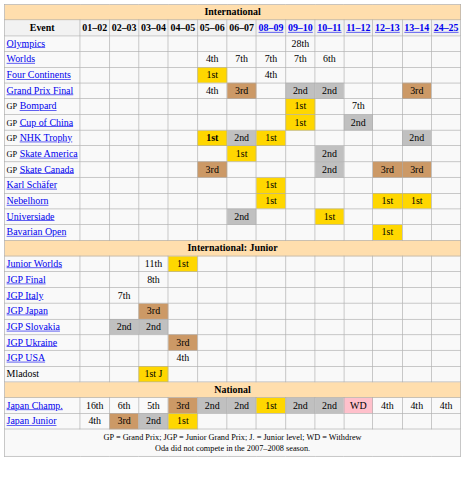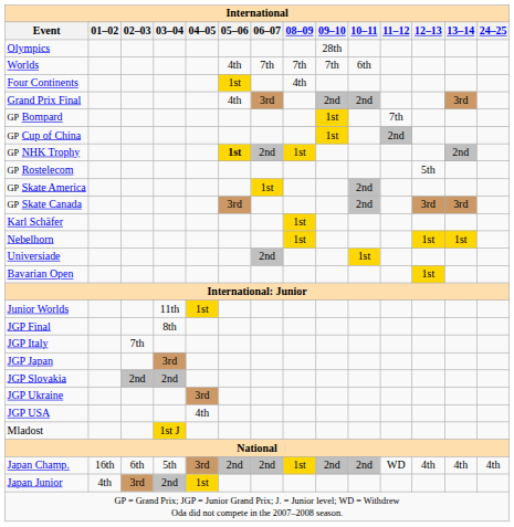 <table class="wikitable" style="text-align:center">
 <tr>
 <th colspan="14" style="background-color: #ffdead; " align="center"><strong>International</strong></th>
 </tr>
 <tr>
 <th>Event</th>
 <th>01–02</th>
 <th>02–03</th>
 <th>03–04</th>
 <th>04–05</th>
 <th>05–06</th>
 <th>06–07</th>
 <th><a href='#'>08–09</a></th>
 <th><a href='#'>09–10</a></th>
 <th><a href='#'>10–11</a></th>
 <th><a href='#'>11–12</a></th>
 <th><a href='#'>12–13</a></th>
 <th><a href='#'>13–14</a></th>
 <th><a href='#'>24–25</a></th>
 </tr>
 <tr>
 <td align="left"><a href='#'>Olympics</a></td>
 <td></td>
 <td></td>
 <td></td>
 <td></td>
 <td></td>
 <td></td>
 <td></td>
 <td>28th</td>
 <td></td>
 <td></td>
 <td></td>
 <td></td>
 <td></td>
 </tr>
 <tr>
 <td align="left"><a href='#'>Worlds</a></td>
 <td></td>
 <td></td>
 <td></td>
 <td></td>
 <td>4th</td>
 <td>7th</td>
 <td>7th</td>
 <td>7th</td>
 <td>6th</td>
 <td></td>
 <td></td>
 <td></td>
 <td></td>
 </tr>
 <tr>
 <td align="left"><a href='#'>Four Continents</a></td>
 <td></td>
 <td></td>
 <td></td>
 <td></td>
 <td bgcolor="gold">1st</td>
 <td></td>
 <td>4th</td>
 <td></td>
 <td></td>
 <td></td>
 <td></td>
 <td></td>
 <td></td>
 </tr>
 <tr>
 <td align="left"><a href='#'>Grand Prix Final</a></td>
 <td></td>
 <td></td>
 <td></td>
 <td></td>
 <td>4th</td>
 <td bgcolor="cc9966">3rd</td>
 <td></td>
 <td bgcolor="silver">2nd</td>
 <td bgcolor="silver">2nd</td>
 <td></td>
 <td></td>
 <td bgcolor="cc9966">3rd</td>
 <td></td>
 </tr>
 <tr>
 <td align="left"><small>GP</small> <a href='#'>Bompard</a></td>
 <td></td>
 <td></td>
 <td></td>
 <td></td>
 <td></td>
 <td></td>
 <td></td>
 <td bgcolor="gold">1st</td>
 <td></td>
 <td>7th</td>
 <td></td>
 <td></td>
 <td></td>
 </tr>
 <tr>
 <td align="left"><small>GP</small> <a href='#'>Cup of China</a></td>
 <td></td>
 <td></td>
 <td></td>
 <td></td>
 <td></td>
 <td></td>
 <td></td>
 <td bgcolor="gold">1st</td>
 <td></td>
 <td bgcolor="silver">2nd</td>
 <td></td>
 <td></td>
 <td></td>
 </tr>
 <tr>
 <td align="left"><small>GP</small> <a href='#'>NHK Trophy</a></td>
 <td></td>
 <td></td>
 <td></td>
 <td></td>
 <td bgcolor="gold"><strong>1st</strong></td>
 <td bgcolor="silver">2nd</td>
 <td bgcolor="gold">1st</td>
 <td></td>
 <td></td>
 <td></td>
 <td></td>
 <td bgcolor="silver">2nd</td>
+<td></td>
+</tr>
+<tr>
+<td align="left"><small>GP</small> <a href='#'>Rostelecom</a></td>
+<td></td>
+<td></td>
+<td></td>
+<td></td>
+<td></td>
+<td></td>
+<td></td>
+<td></td>
+<td></td>
+<td></td>
+<td>5th</td>
+<td></td>
 <td></td>
 </tr>
 <tr>
 <td align="left"><small>GP</small> <a href='#'>Skate America</a></td>
 <td></td>
 <td></td>
 <td></td>
 <td></td>
 <td></td>
 <td bgcolor="gold">1st</td>
 <td></td>
 <td></td>
 <td bgcolor="silver">2nd</td>
 <td></td>
 <td></td>
 <td></td>
 <td></td>
 </tr>
 <tr>
 <td align="left"><small>GP</small> <a href='#'>Skate Canada</a></td>
 <td></td>
 <td></td>
 <td></td>
 <td></td>
 <td bgcolor="cc9966">3rd</td>
 <td></td>
 <td></td>
 <td></td>
 <td bgcolor="silver">2nd</td>
 <td></td>
 <td bgcolor="cc9966">3rd</td>
 <td bgcolor="cc9966">3rd</td>
 <td></td>
 </tr>
 <tr>
 <td align="left"><a href='#'>Karl Schäfer</a></td>
 <td></td>
 <td></td>
 <td></td>
 <td></td>
 <td></td>
 <td></td>
 <td bgcolor="gold">1st</td>
 <td></td>
 <td></td>
 <td></td>
 <td></td>
 <td></td>
 <td></td>
 </tr>
 <tr>
 <td align="left"><a href='#'>Nebelhorn</a></td>
 <td></td>
 <td></td>
 <td></td>
 <td></td>
 <td></td>
 <td></td>
 <td bgcolor="gold">1st</td>
 <td></td>
 <td></td>
 <td></td>
 <td bgcolor="gold">1st</td>
 <td bgcolor="gold">1st</td>
 <td></td>
 </tr>
 <tr>
 <td align="left"><a href='#'>Universiade</a></td>
 <td></td>
 <td></td>
 <td></td>
 <td></td>
 <td></td>
 <td bgcolor="silver">2nd</td>
 <td></td>
 <td></td>
 <td bgcolor="gold">1st</td>
 <td></td>
 <td></td>
 <td></td>
 <td></td>
 </tr>
 <tr>
 <td align="left"><a href='#'>Bavarian Open</a></td>
 <td></td>
 <td></td>
 <td></td>
 <td></td>
 <td></td>
 <td></td>
 <td></td>
 <td></td>
 <td></td>
 <td></td>
 <td bgcolor="gold">1st</td>
 <td></td>
 <td></td>
 </tr>
 <tr>
 <th colspan="14" style="background-color: #ffdead; " align="center"><strong>International: Junior</strong></th>
 </tr>
 <tr>
 <td align="left"><a href='#'>Junior Worlds</a></td>
 <td></td>
 <td></td>
 <td>11th</td>
 <td bgcolor="gold">1st</td>
 <td></td>
 <td></td>
 <td></td>
 <td></td>
 <td></td>
 <td></td>
 <td></td>
 <td></td>
 <td></td>
 </tr>
 <tr>
 <td align="left"><a href='#'>JGP Final</a></td>
 <td></td>
 <td></td>
 <td>8th</td>
 <td></td>
 <td></td>
 <td></td>
 <td></td>
 <td></td>
 <td></td>
 <td></td>
 <td></td>
 <td></td>
 <td></td>
 </tr>
 <tr>
 <td align="left"><a href='#'>JGP Italy</a></td>
 <td></td>
 <td>7th</td>
 <td></td>
 <td></td>
 <td></td>
 <td></td>
 <td></td>
 <td></td>
 <td></td>
 <td></td>
 <td></td>
 <td></td>
 <td></td>
 </tr>
 <tr>
 <td align="left"><a href='#'>JGP Japan</a></td>
 <td></td>
 <td></td>
 <td bgcolor="cc9966">3rd</td>
 <td></td>
 <td></td>
 <td></td>
 <td></td>
 <td></td>
 <td></td>
 <td></td>
 <td></td>
 <td></td>
 <td></td>
 </tr>
 <tr>
 <td align="left"><a href='#'>JGP Slovakia</a></td>
 <td></td>
 <td bgcolor="silver">2nd</td>
 <td bgcolor="silver">2nd</td>
 <td></td>
 <td></td>
 <td></td>
 <td></td>
 <td></td>
 <td></td>
 <td></td>
 <td></td>
 <td></td>
 <td></td>
 </tr>
 <tr>
 <td align="left"><a href='#'>JGP Ukraine</a></td>
 <td></td>
 <td></td>
 <td></td>
 <td bgcolor="cc9966">3rd</td>
 <td></td>
 <td></td>
 <td></td>
 <td></td>
 <td></td>
 <td></td>
 <td></td>
 <td></td>
 <td></td>
 </tr>
 <tr>
 <td align="left"><a href='#'>JGP USA</a></td>
 <td></td>
 <td></td>
 <td></td>
 <td>4th</td>
 <td></td>
 <td></td>
 <td></td>
 <td></td>
 <td></td>
 <td></td>
 <td></td>
 <td></td>
 <td></td>
 </tr>
 <tr>
 <td align="left">Mladost</td>
 <td></td>
 <td></td>
 <td bgcolor="gold">1st J</td>
 <td></td>
 <td></td>
 <td></td>
 <td></td>
 <td></td>
 <td></td>
 <td></td>
 <td></td>
 <td></td>
 <td></td>
 </tr>
 <tr>
 <th colspan="14" style="background-color: #ffdead; " align="center"><strong>National</strong></th>
 </tr>
 <tr>
 <td align="left"><a href='#'>Japan Champ.</a></td>
 <td>16th</td>
 <td>6th</td>
 <td>5th</td>
 <td bgcolor="cc9966">3rd</td>
 <td bgcolor="silver">2nd</td>
 <td bgcolor="silver">2nd</td>
 <td bgcolor="gold">1st</td>
 <td bgcolor="silver">2nd</td>
 <td bgcolor="silver">2nd</td>
-<td style="background: pink;">WD</td>
+<td>WD</td>
 <td>4th</td>
 <td>4th</td>
 <td>4th</td>
 </tr>
 <tr>
 <td align="left"><a href='#'>Japan Junior</a></td>
 <td>4th</td>
 <td bgcolor="cc9966">3rd</td>
 <td bgcolor="silver">2nd</td>
 <td bgcolor="gold">1st</td>
 <td></td>
 <td></td>
 <td></td>
 <td></td>
 <td></td>
 <td></td>
 <td></td>
 <td></td>
 <td></td>
 </tr>
 <tr>
 <td colspan="14" align="center"><small> GP = Grand Prix; JGP = Junior Grand Prix; J. = Junior level; WD = Withdrew <br> Oda did not compete in the 2007–2008 season. </small></td>
 </tr>
 </table>
